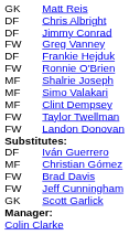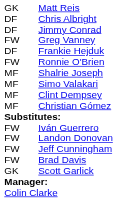 <table style="font-size:90%; margin:0.2em auto;" cellspacing="0" cellpadding="0">
 <tr>
 <th width="25"></th>
 <th width="25"></th>
 </tr>
 <tr>
 <td>GK</td>
 <td><strong> </strong></td>
 <td> <a href='#'>Matt Reis</a></td>
 <td></td>
 <td></td>
 </tr>
 <tr>
 <td>DF</td>
 <td><strong> </strong></td>
 <td> <a href='#'>Chris Albright</a></td>
 <td></td>
 <td></td>
 </tr>
 <tr>
 <td>DF</td>
 <td><strong> </strong></td>
 <td> <a href='#'>Jimmy Conrad</a></td>
 </tr>
 <tr>
 <td>FW</td>
 <td><strong> </strong></td>
 <td> <a href='#'>Greg Vanney</a></td>
 </tr>
 <tr>
 <td>DF</td>
 <td><strong> </strong></td>
 <td> <a href='#'>Frankie Hejduk</a></td>
 </tr>
 <tr>
 <td>FW</td>
 <td><strong> </strong></td>
 <td> <a href='#'>Ronnie O'Brien</a></td>
 <td></td>
 <td></td>
 </tr>
 <tr>
 <td>MF</td>
 <td><strong> </strong></td>
 <td> <a href='#'>Shalrie Joseph</a></td>
 </tr>
 <tr>
 <td>MF</td>
 <td><strong> </strong></td>
 <td> <a href='#'>Simo Valakari</a></td>
 </tr>
 <tr>
 <td>MF</td>
 <td><strong> </strong></td>
 <td> <a href='#'>Clint Dempsey</a></td>
 </tr>
 <tr>
+<td>MF</td>
+<td><strong> </strong></td>
+<td> <a href='#'>Christian Gómez</a></td>
+<td></td>
+<td></td>
+</tr>
+<tr>
+<td colspan=3><strong>Substitutes:</strong></td>
+</tr>
+<tr>
 <td>FW</td>
 <td><strong> </strong></td>
-<td> <a href='#'>Taylor Twellman</a></td>
+<td> <a href='#'>Iván Guerrero</a></td>
 <td></td>
 <td></td>
 </tr>
 <tr>
 <td>FW</td>
 <td><strong> </strong></td>
 <td> <a href='#'>Landon Donovan</a></td>
 <td></td>
 <td></td>
 </tr>
 <tr>
-<td colspan=3><strong>Substitutes:</strong></td>
-</tr>
-<tr>
-<td>DF</td>
+<td>FW</td>
 <td><strong> </strong></td>
-<td> <a href='#'>Iván Guerrero</a></td>
-<td></td>
-<td></td>
-</tr>
-<tr>
-<td>MF</td>
-<td><strong> </strong></td>
-<td> <a href='#'>Christian Gómez</a></td>
+<td> <a href='#'>Jeff Cunningham</a></td>
 <td></td>
 <td></td>
 </tr>
 <tr>
 <td>FW</td>
 <td><strong> </strong></td>
 <td> <a href='#'>Brad Davis</a></td>
-<td></td>
-<td></td>
-</tr>
-<tr>
-<td>FW</td>
-<td><strong> </strong></td>
-<td> <a href='#'>Jeff Cunningham</a></td>
 <td></td>
 <td></td>
 </tr>
 <tr>
 <td>GK</td>
 <td><strong> </strong></td>
 <td> <a href='#'>Scott Garlick </a></td>
 <td></td>
 <td></td>
 </tr>
 <tr>
 <td colspan=3><strong>Manager:</strong></td>
 </tr>
 <tr>
 <td colspan=4> <a href='#'>Colin Clarke</a></td>
 </tr>
 </table>
